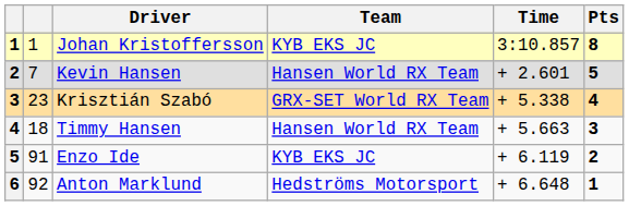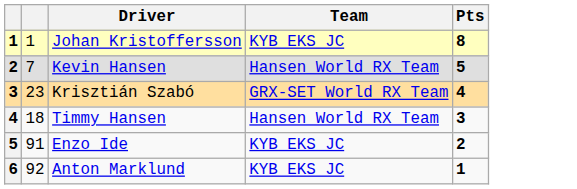 <table class="wikitable" style="font-size:95%">
 <tr>
 <th></th>
 <th></th>
 <th>Driver</th>
 <th>Team</th>
-<th>Time</th>
 <th>Pts</th>
 </tr>
 <tr>
 <th style="background:#ffffbf;">1</th>
 <td style="background:#ffffbf;">1</td>
 <td style="background:#ffffbf;"> <a href='#'>Johan Kristoffersson</a></td>
 <td style="background:#ffffbf;"><a href='#'>KYB EKS JC</a></td>
-<td style="background:#ffffbf;">3:10.857</td>
 <td style="background:#ffffbf;"><strong>8</strong></td>
 </tr>
 <tr>
 <th style="background:#dfdfdf;">2</th>
 <td style="background:#dfdfdf;">7</td>
 <td style="background:#dfdfdf;"> <a href='#'>Kevin Hansen</a></td>
 <td style="background:#dfdfdf;"><a href='#'>Hansen World RX Team</a></td>
-<td style="background:#dfdfdf;">+ 2.601</td>
 <td style="background:#dfdfdf;"><strong>5</strong></td>
 </tr>
 <tr>
 <th style="background:#ffdf9f;">3</th>
 <td style="background:#ffdf9f;">23</td>
 <td style="background:#ffdf9f;"> Krisztián Szabó</td>
 <td style="background:#ffdf9f;"><a href='#'>GRX-SET World RX Team</a></td>
-<td style="background:#ffdf9f;">+ 5.338</td>
 <td style="background:#ffdf9f;"><strong>4</strong></td>
 </tr>
 <tr>
 <th>4</th>
 <td>18</td>
 <td> <a href='#'>Timmy Hansen</a></td>
 <td><a href='#'>Hansen World RX Team</a></td>
-<td>+ 5.663</td>
 <td><strong>3</strong></td>
 </tr>
 <tr>
 <th>5</th>
 <td>91</td>
 <td> <a href='#'>Enzo Ide</a></td>
 <td><a href='#'>KYB EKS JC</a></td>
-<td>+ 6.119</td>
 <td><strong>2</strong></td>
 </tr>
 <tr>
 <th>6</th>
 <td>92</td>
 <td> <a href='#'>Anton Marklund</a></td>
-<td><a href='#'>Hedströms Motorsport</a></td>
-<td>+ 6.648</td>
+<td><a href='#'>KYB EKS JC</a></td>
 <td><strong>1</strong></td>
 </tr>
 </table>
